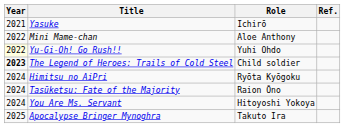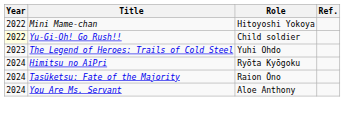 <table class="wikitable">
 <tr>
 <th>Year</th>
 <th>Title</th>
 <th>Role</th>
 <th>Ref.</th>
 </tr>
 <tr>
-<td>2021</td>
-<td><em><a href='#'>Yasuke</a></em></td>
-<td>Ichirō</td>
-<td></td>
-</tr>
-<tr>
 <td>2022</td>
 <td><em>Mini Mame-chan</em></td>
-<td>Aloe Anthony</td>
+<td>Hitoyoshi Yokoya</td>
 <td></td>
 </tr>
 <tr>
 <td style="background: lightyellow;">2022</td>
 <td><em><a href='#'>Yu-Gi-Oh! Go Rush!!</a></em></td>
-<td>Yuhi Ohdo</td>
+<td>Child soldier</td>
 <td></td>
 </tr>
 <tr>
-<td><strong>2023</strong></td>
+<td>2023</td>
 <td><em><a href='#'>The Legend of Heroes: Trails of Cold Steel</a></em></td>
-<td>Child soldier</td>
+<td>Yuhi Ohdo</td>
 <td></td>
 </tr>
 <tr>
 <td>2024</td>
 <td><em><a href='#'>Himitsu no AiPri</a></em></td>
 <td>Ryōta Kyōgoku</td>
 <td></td>
 </tr>
 <tr>
 <td>2024</td>
 <td><em><a href='#'>Tasūketsu: Fate of the Majority</a></em></td>
 <td>Raion Ōno</td>
 <td></td>
 </tr>
 <tr>
 <td>2024</td>
 <td><em><a href='#'>You Are Ms. Servant</a></em></td>
-<td>Hitoyoshi Yokoya</td>
-<td></td>
-</tr>
-<tr>
-<td>2025</td>
-<td><em><a href='#'>Apocalypse Bringer Mynoghra</a></em></td>
-<td>Takuto Ira</td>
+<td>Aloe Anthony</td>
 <td></td>
 </tr>
 </table>
